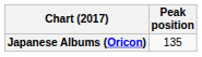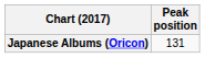 <table class="wikitable sortable plainrowheaders" style="text-align:center">
 <tr>
 <th scope="col">Chart (2017)</th>
 <th scope="col">Peak<br>position</th>
 </tr>
 <tr>
 <th scope="row">Japanese Albums (<a href='#'>Oricon</a>)</th>
-<td style="text-align:center;">135</td>
+<td style="text-align:center;">131</td>
 </tr>
 </table>
